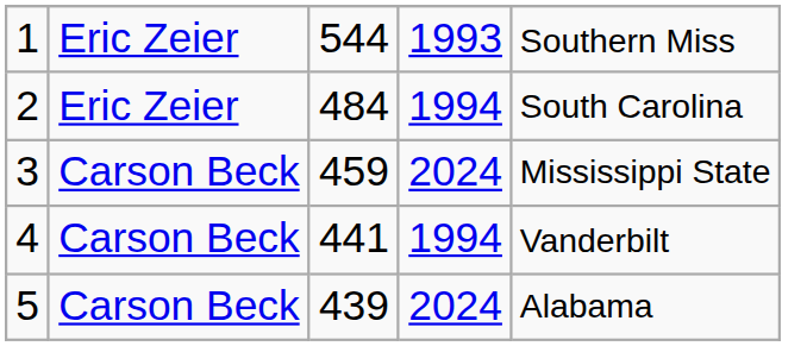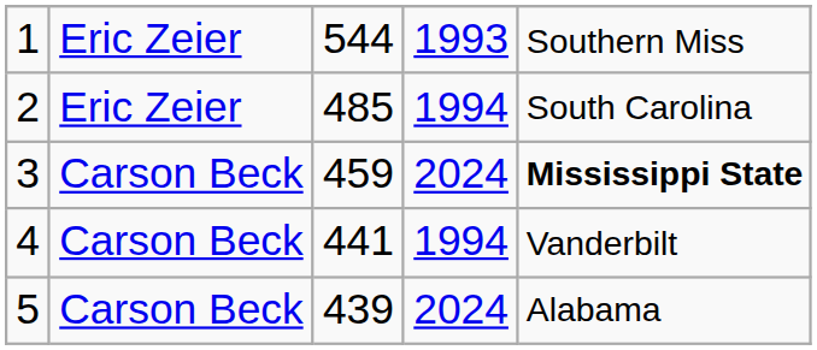 <table class="wikitable">
 <tr>
 </tr>
 <tr>
 <td>1</td>
 <td><a href='#'>Eric Zeier</a></td>
 <td>544</td>
 <td><a href='#'>1993</a></td>
 <td style="font-size:80%;">Southern Miss</td>
 </tr>
 <tr>
 <td>2</td>
 <td><a href='#'>Eric Zeier</a></td>
-<td>484</td>
+<td>485</td>
 <td><a href='#'>1994</a></td>
 <td style="font-size:80%;">South Carolina</td>
 </tr>
 <tr>
 <td>3</td>
 <td><a href='#'>Carson Beck</a></td>
 <td>459</td>
 <td><a href='#'>2024</a></td>
-<td style="font-size:80%;">Mississippi State</td>
+<td style="font-size:80%;"><strong>Mississippi State</strong></td>
 </tr>
 <tr>
 <td>4</td>
 <td><a href='#'>Carson Beck</a></td>
 <td>441</td>
 <td><a href='#'>1994</a></td>
 <td style="font-size:80%;">Vanderbilt</td>
 </tr>
 <tr>
 <td>5</td>
 <td><a href='#'>Carson Beck</a></td>
 <td>439</td>
 <td><a href='#'>2024</a></td>
 <td style="font-size:80%;">Alabama</td>
 </tr>
 </table>
